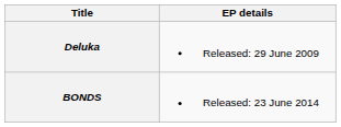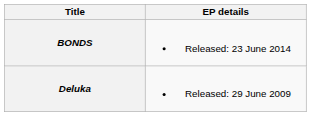 <table class="wikitable plainrowheaders" style="text-align:center;">
 <tr>
 <th scope="col" style="width:14em;">Title</th>
 <th scope="col" style="width:16em;">EP details</th>
 </tr>
 <tr>
+<th scope="row"><em>BONDS</em></th>
+<td><br><ul><li>Released: 23 June 2014</li></ul></td>
+</tr>
+<tr>
 <th scope="row"><em>Deluka</em></th>
 <td><br><ul><li>Released: 29 June 2009</li></ul></td>
 </tr>
-<tr>
-<th scope="row"><em>BONDS</em></th>
-<td><br><ul><li>Released: 23 June 2014</li></ul></td>
-</tr>
 </table>
